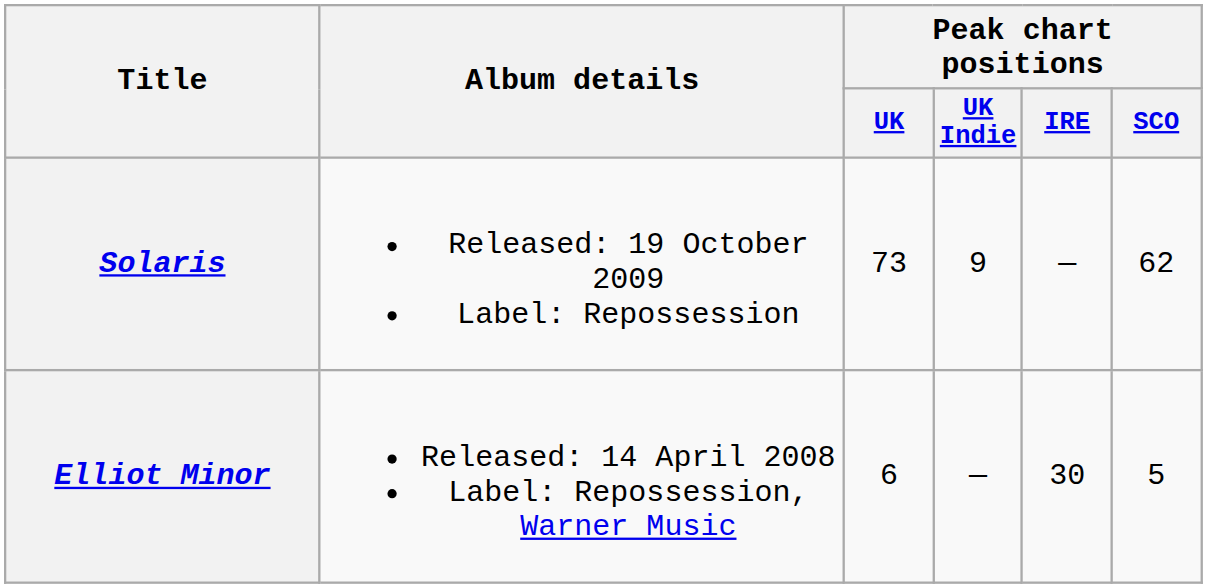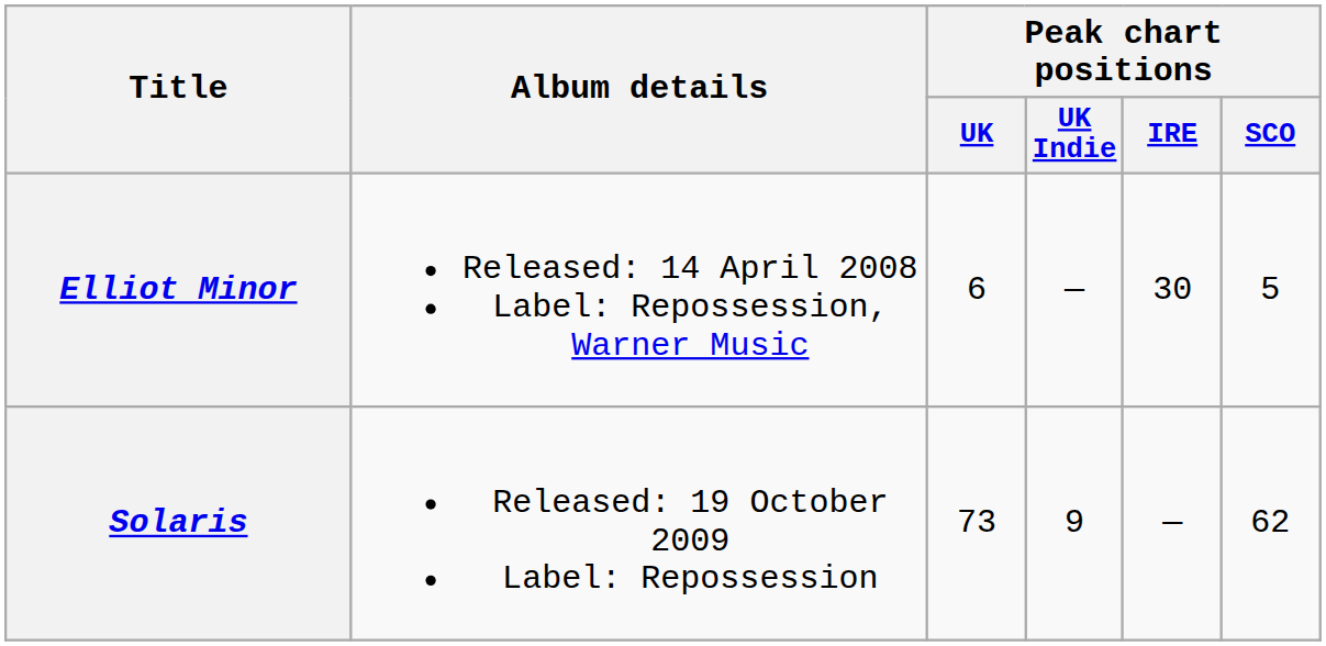 <table class="wikitable plainrowheaders" style="text-align:center;">
 <tr>
 <th scope="col" rowspan="2" style="width:10em;">Title</th>
 <th scope="col" rowspan="2" style="width:17em;">Album details</th>
 <th scope="col" colspan="4">Peak chart positions</th>
 </tr>
 <tr>
 <th scope="col" style="width:3em;font-size:85%;"><a href='#'>UK</a><br></th>
 <th scope="col" style="width:3em;font-size:85%;"><a href='#'>UK Indie</a><br></th>
 <th scope="col" style="width:3em;font-size:85%;"><a href='#'>IRE</a><br></th>
 <th scope="col" style="width:3em;font-size:85%;"><a href='#'>SCO</a> <br></th>
 </tr>
 <tr>
+<th scope="row"><em><a href='#'>Elliot Minor</a></em></th>
+<td><br><ul><li>Released: 14 April 2008</li><li>Label: Repossession, <a href='#'>Warner Music</a></li></ul></td>
+<td align="center">6</td>
+<td align="center">—</td>
+<td align="center">30</td>
+<td align="center">5</td>
+</tr>
+<tr>
 <th scope="row"><em><a href='#'>Solaris</a></em></th>
 <td><br><ul><li>Released: 19 October 2009</li><li>Label: Repossession</li></ul></td>
 <td align="center">73</td>
 <td align="center">9</td>
 <td align="center">—</td>
 <td align="center">62</td>
 </tr>
-<tr>
-<th scope="row"><em><a href='#'>Elliot Minor</a></em></th>
-<td><br><ul><li>Released: 14 April 2008</li><li>Label: Repossession, <a href='#'>Warner Music</a></li></ul></td>
-<td align="center">6</td>
-<td align="center">—</td>
-<td align="center">30</td>
-<td align="center">5</td>
-</tr>
 </table>
